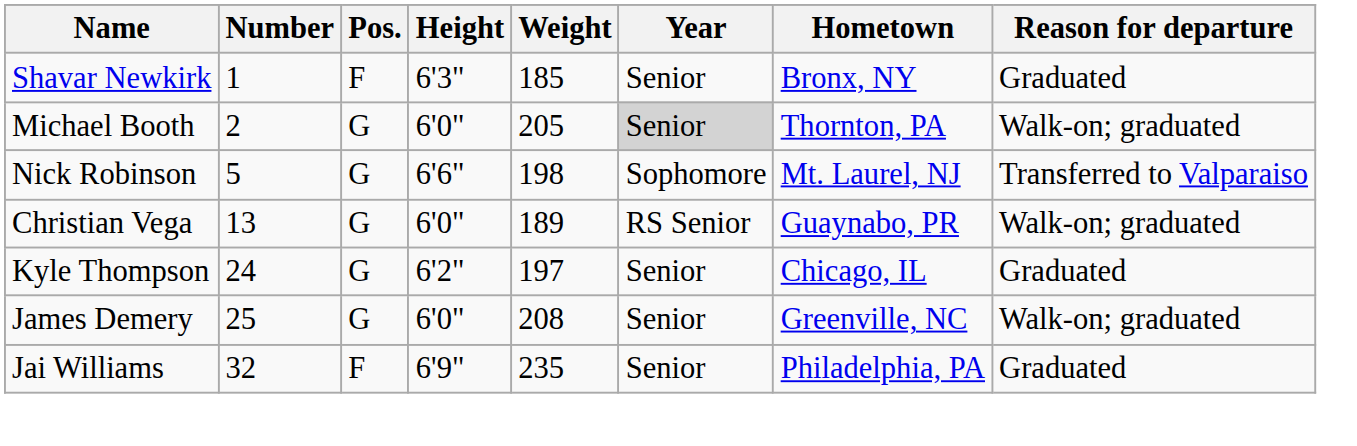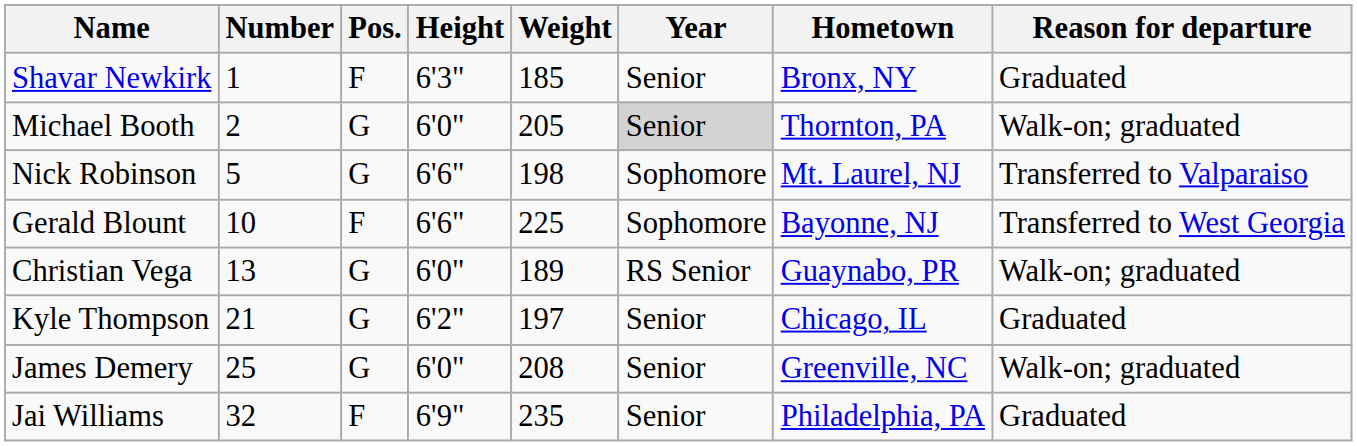 <table class="wikitable sortable" border="1">
 <tr>
 <th>Name</th>
 <th>Number</th>
 <th>Pos.</th>
 <th>Height</th>
 <th>Weight</th>
 <th>Year</th>
 <th>Hometown</th>
 <th class="unsortable">Reason for departure</th>
 </tr>
 <tr>
 <td><a href='#'>Shavar Newkirk</a></td>
 <td>1</td>
 <td>F</td>
 <td>6'3"</td>
 <td>185</td>
 <td>Senior</td>
 <td><a href='#'>Bronx, NY</a></td>
 <td>Graduated</td>
 </tr>
 <tr>
 <td>Michael Booth</td>
 <td>2</td>
 <td>G</td>
 <td>6'0"</td>
 <td>205</td>
 <td style="background: lightgrey;">Senior</td>
 <td><a href='#'>Thornton, PA</a></td>
 <td>Walk-on; graduated</td>
 </tr>
 <tr>
 <td>Nick Robinson</td>
 <td>5</td>
 <td>G</td>
 <td>6'6"</td>
 <td>198</td>
 <td>Sophomore</td>
 <td><a href='#'>Mt. Laurel, NJ</a></td>
 <td>Transferred to <a href='#'>Valparaiso</a></td>
 </tr>
 <tr>
+<td>Gerald Blount</td>
+<td>10</td>
+<td>F</td>
+<td>6'6"</td>
+<td>225</td>
+<td>Sophomore</td>
+<td><a href='#'>Bayonne, NJ</a></td>
+<td>Transferred to <a href='#'>West Georgia</a></td>
+</tr>
+<tr>
 <td>Christian Vega</td>
 <td>13</td>
 <td>G</td>
 <td>6'0"</td>
 <td>189</td>
 <td>RS Senior</td>
 <td><a href='#'>Guaynabo, PR</a></td>
 <td>Walk-on; graduated</td>
 </tr>
 <tr>
 <td>Kyle Thompson</td>
-<td>24</td>
+<td>21</td>
 <td>G</td>
 <td>6'2"</td>
 <td>197</td>
 <td>Senior</td>
 <td><a href='#'>Chicago, IL</a></td>
 <td>Graduated</td>
 </tr>
 <tr>
 <td>James Demery</td>
 <td>25</td>
 <td>G</td>
 <td>6'0"</td>
 <td>208</td>
 <td>Senior</td>
 <td><a href='#'>Greenville, NC</a></td>
 <td>Walk-on; graduated</td>
 </tr>
 <tr>
 <td>Jai Williams</td>
 <td>32</td>
 <td>F</td>
 <td>6'9"</td>
 <td>235</td>
 <td>Senior</td>
 <td><a href='#'>Philadelphia, PA</a></td>
 <td>Graduated</td>
 </tr>
 </table>
